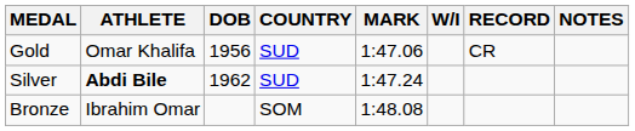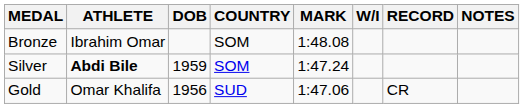 <table class="wikitable">
 <tr>
 <th>MEDAL</th>
 <th>ATHLETE</th>
 <th>DOB</th>
 <th>COUNTRY</th>
 <th>MARK</th>
 <th>W/I</th>
 <th>RECORD</th>
 <th>NOTES</th>
 </tr>
 <tr>
+<td>Bronze</td>
+<td>Ibrahim Omar</td>
+<td></td>
+<td>SOM</td>
+<td>1:48.08</td>
+<td></td>
+<td></td>
+<td></td>
+</tr>
+<tr>
+<td>Silver</td>
+<td><strong>Abdi Bile</strong></td>
+<td>1959</td>
+<td><a href='#'>SOM</a></td>
+<td>1:47.24</td>
+<td></td>
+<td></td>
+<td></td>
+</tr>
+<tr>
 <td>Gold</td>
 <td>Omar Khalifa</td>
 <td>1956</td>
 <td><a href='#'>SUD</a></td>
 <td>1:47.06</td>
 <td></td>
 <td>CR</td>
 <td></td>
 </tr>
-<tr>
-<td>Silver</td>
-<td><strong>Abdi Bile</strong></td>
-<td>1962</td>
-<td><a href='#'>SUD</a></td>
-<td>1:47.24</td>
-<td></td>
-<td></td>
-<td></td>
-</tr>
-<tr>
-<td>Bronze</td>
-<td>Ibrahim Omar</td>
-<td></td>
-<td>SOM</td>
-<td>1:48.08</td>
-<td></td>
-<td></td>
-<td></td>
-</tr>
 </table>
